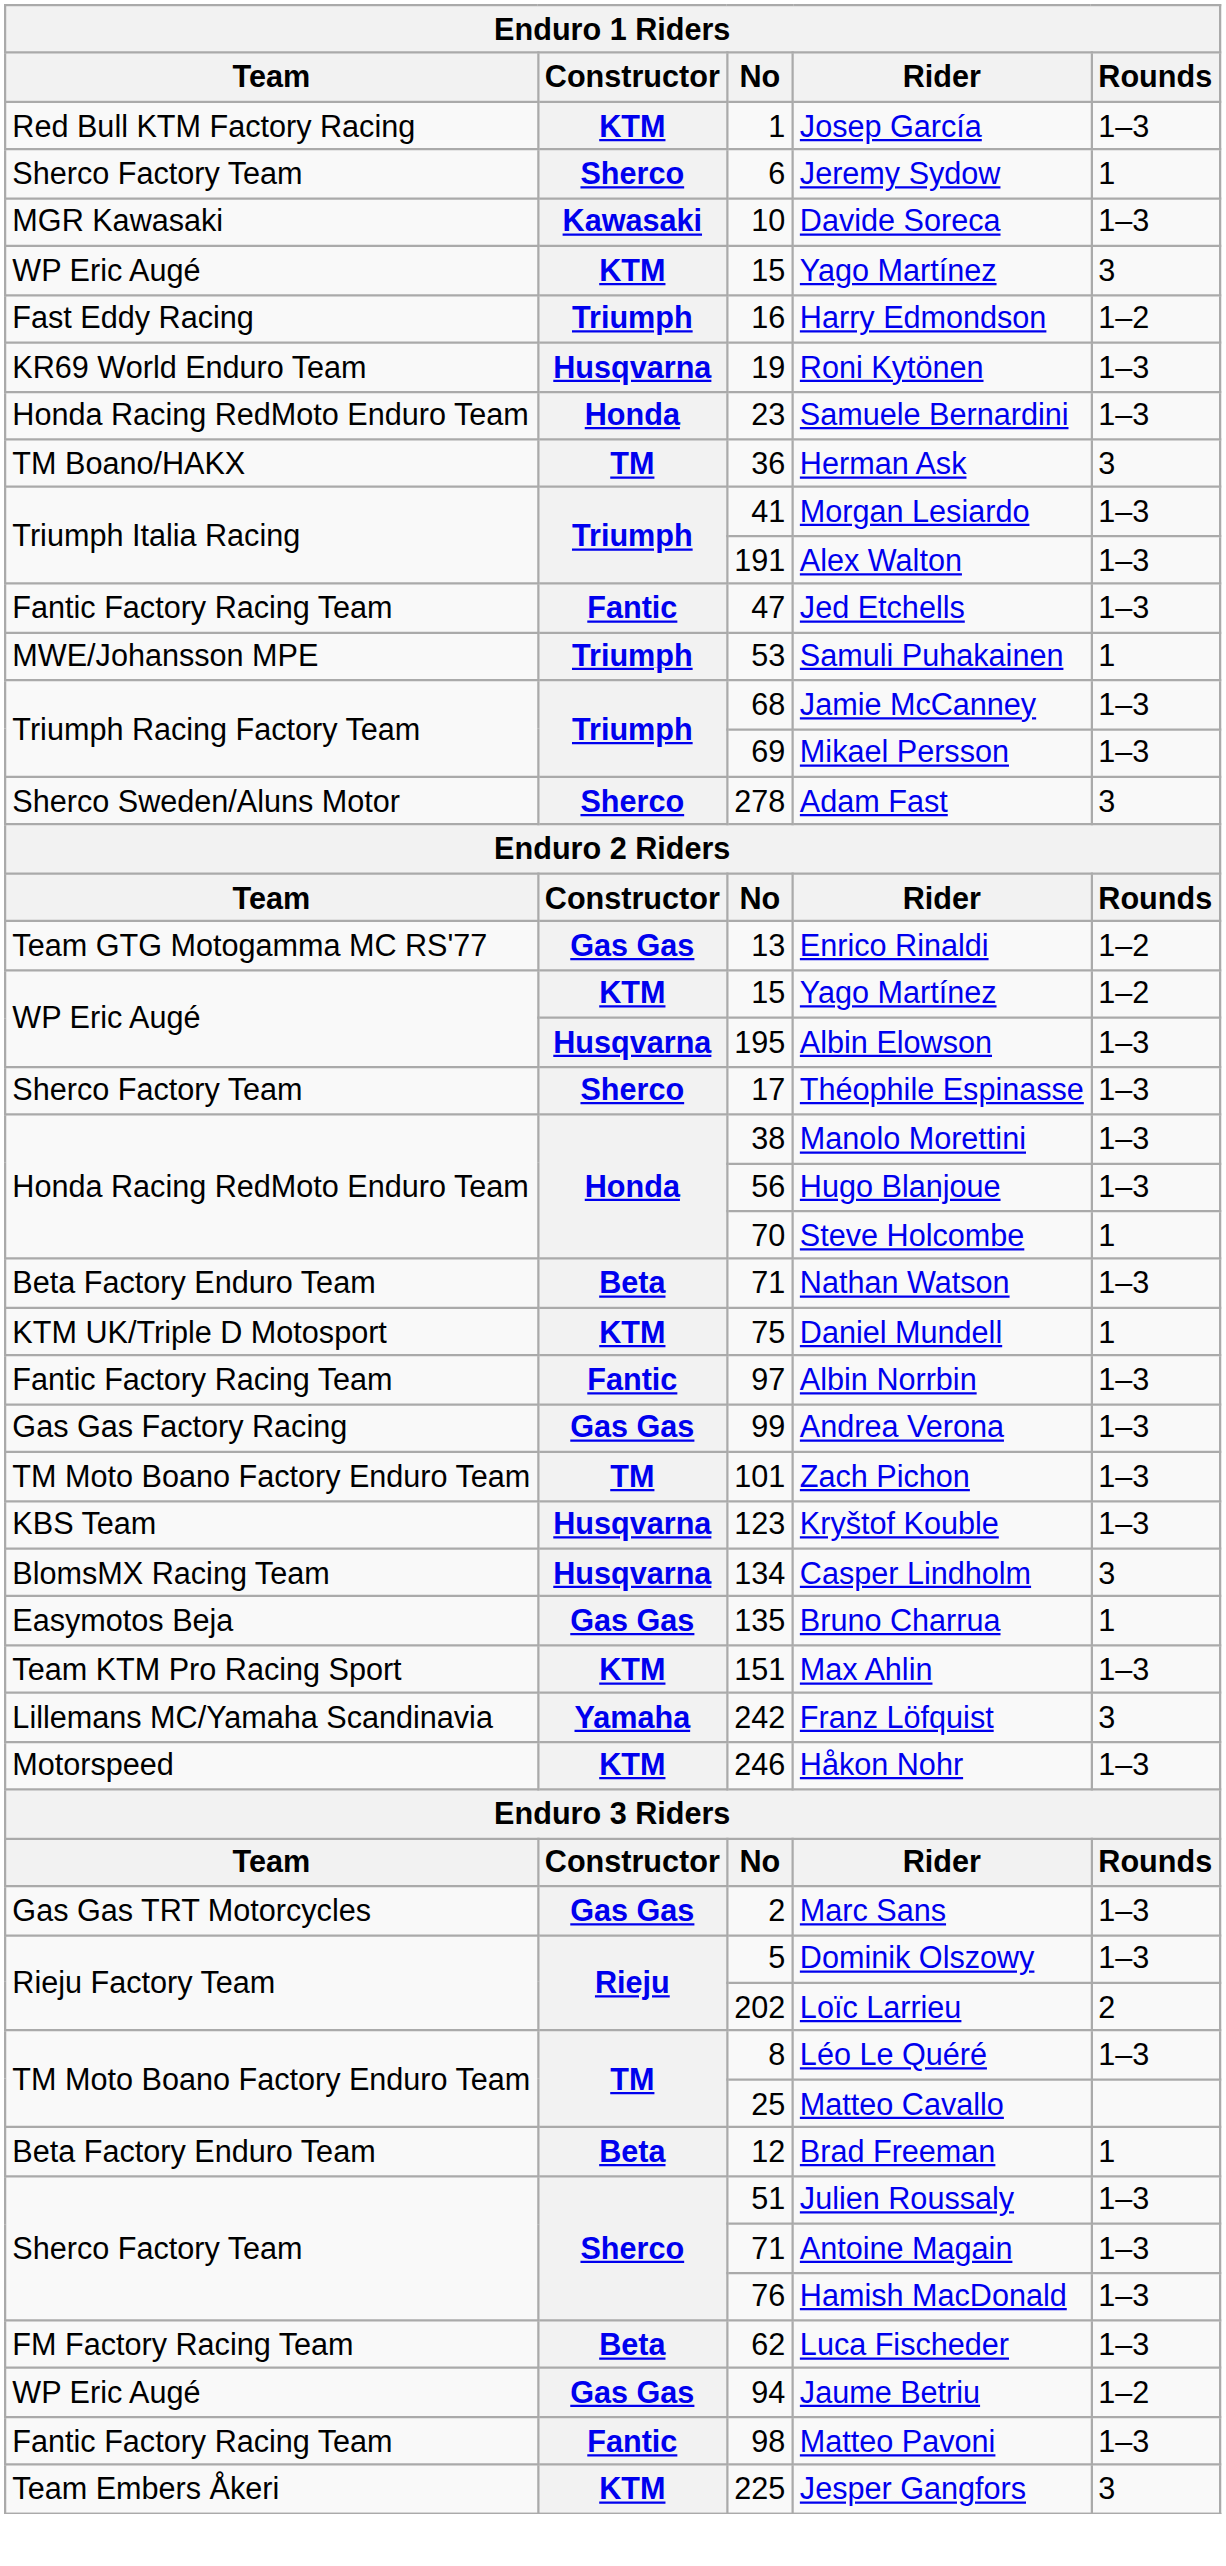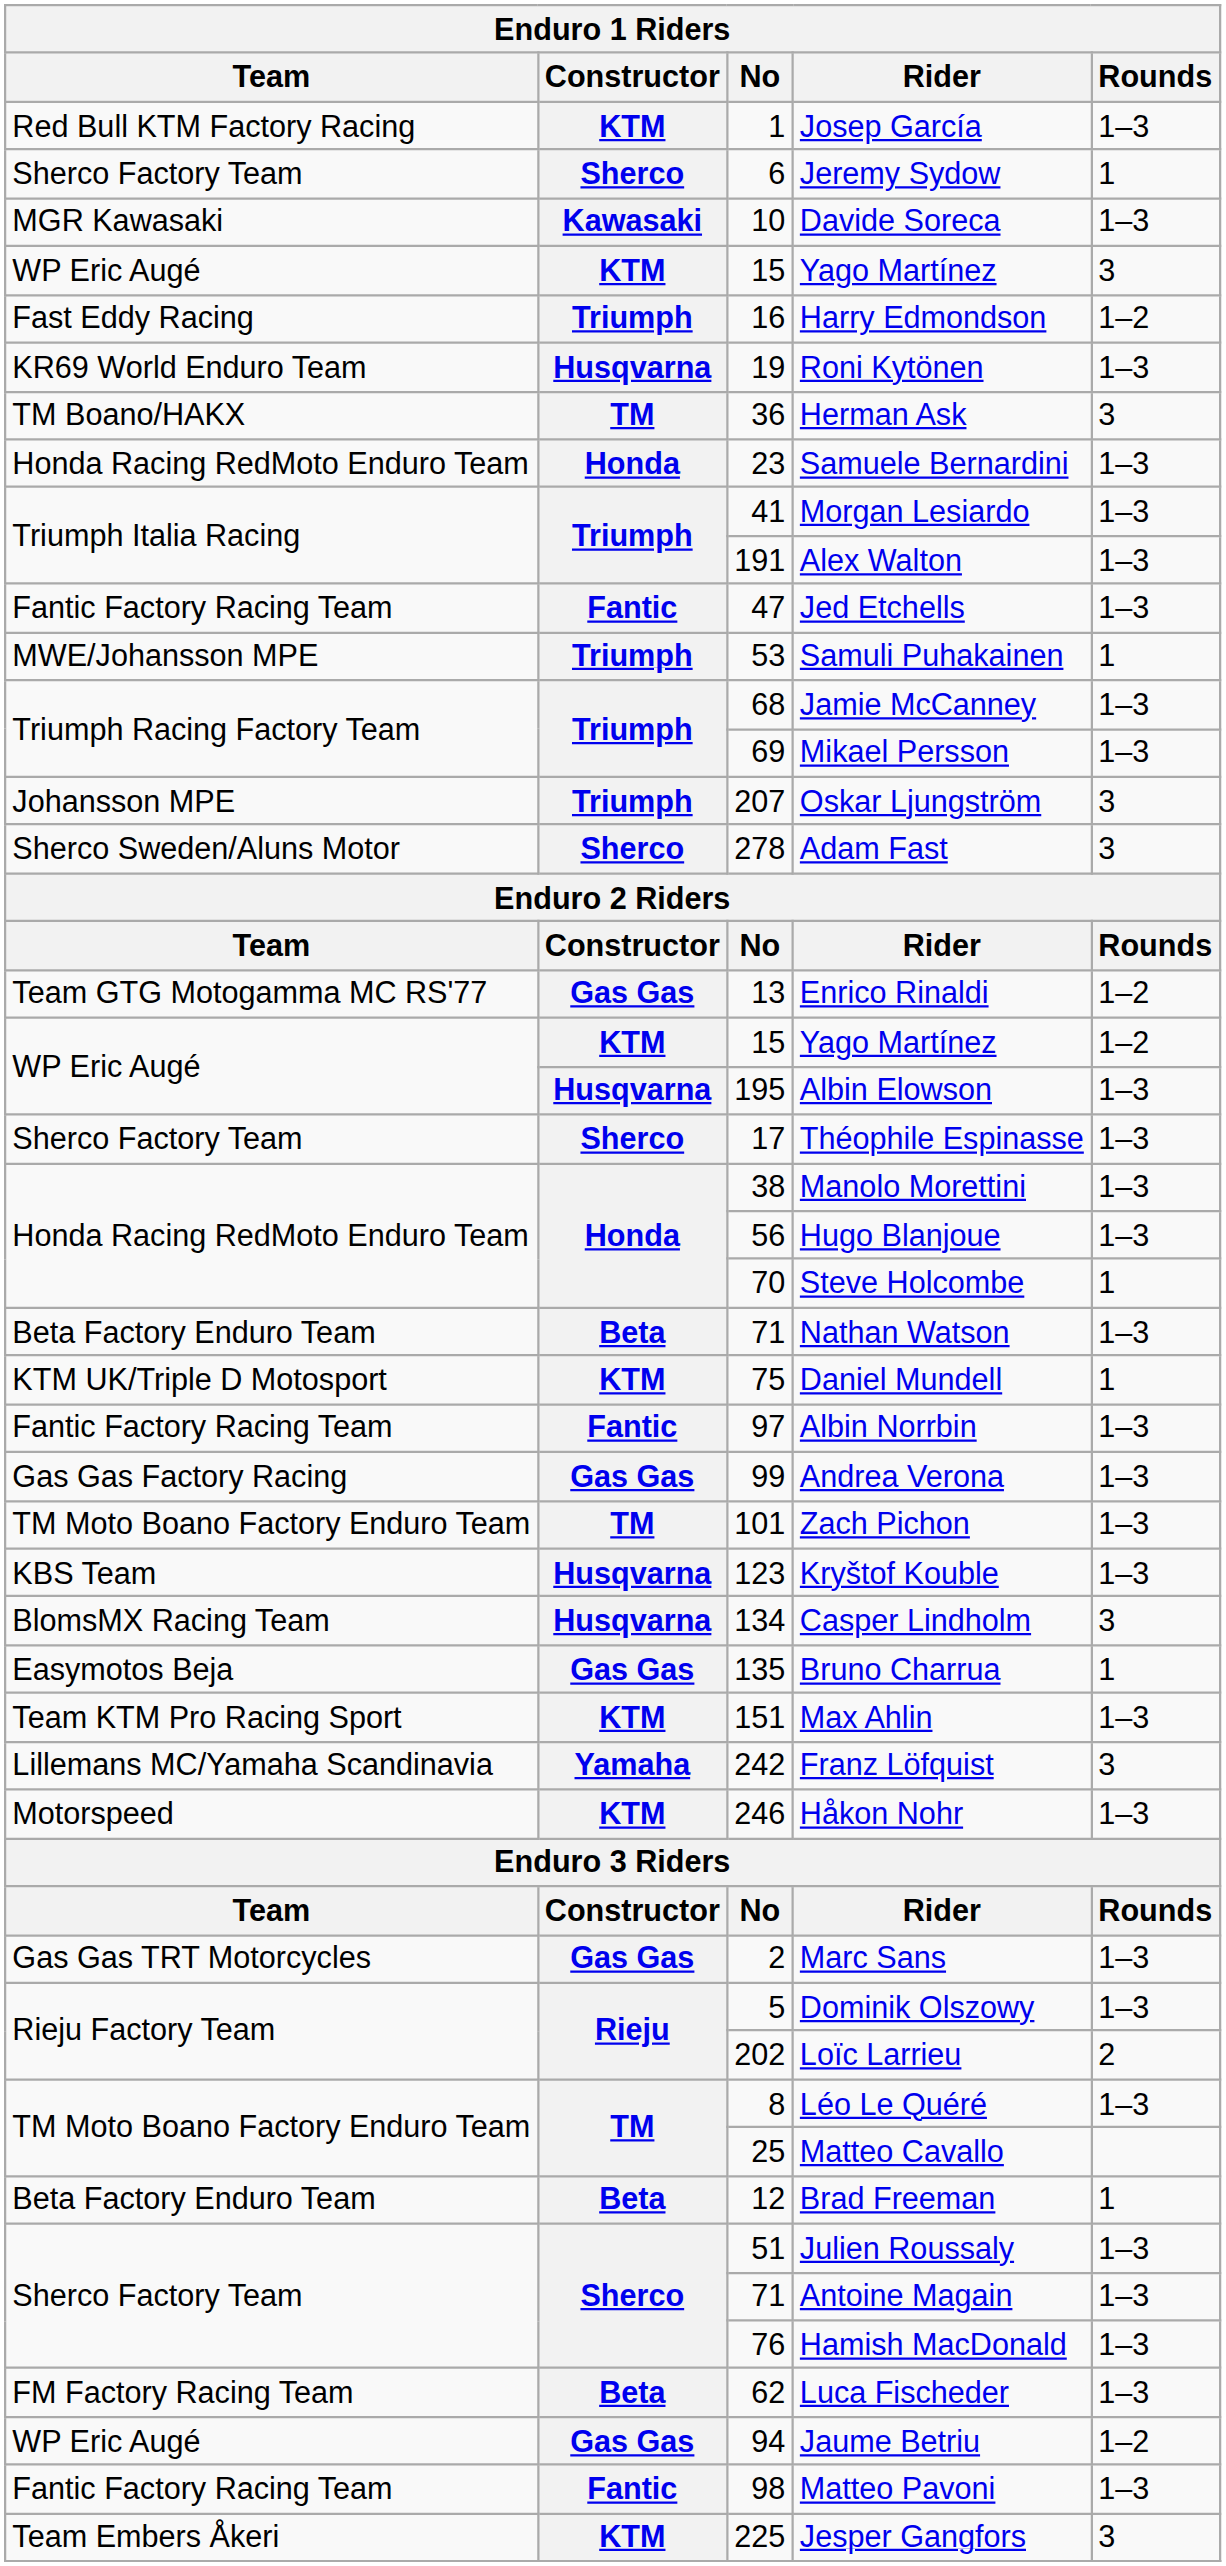 <table class="wikitable" style="font-size: 85%;">
 <tr>
 <th colspan=5><strong>Enduro 1 Riders</strong></th>
 </tr>
 <tr>
 <th>Team</th>
 <th>Constructor</th>
 <th>No</th>
 <th>Rider</th>
 <th>Rounds</th>
 </tr>
 <tr>
 <td>Red Bull KTM Factory Racing</td>
 <th><a href='#'>KTM</a></th>
 <td align="right">1</td>
 <td> <a href='#'>Josep García</a></td>
 <td>1–3</td>
 </tr>
 <tr>
 <td>Sherco Factory Team</td>
 <th><a href='#'>Sherco</a></th>
 <td align="right">6</td>
 <td> <a href='#'>Jeremy Sydow</a></td>
 <td>1</td>
 </tr>
 <tr>
 <td>MGR Kawasaki</td>
 <th><a href='#'>Kawasaki</a></th>
 <td align="right">10</td>
 <td> <a href='#'>Davide Soreca</a></td>
 <td>1–3</td>
 </tr>
 <tr>
 <td>WP Eric Augé</td>
 <th><a href='#'>KTM</a></th>
 <td align="right">15</td>
 <td> <a href='#'>Yago Martínez</a></td>
 <td>3</td>
 </tr>
 <tr>
 <td>Fast Eddy Racing</td>
 <th><a href='#'>Triumph</a></th>
 <td align="right">16</td>
 <td> <a href='#'>Harry Edmondson</a></td>
 <td>1–2</td>
 </tr>
 <tr>
 <td>KR69 World Enduro Team</td>
 <th><a href='#'>Husqvarna</a></th>
 <td align="right">19</td>
 <td> <a href='#'>Roni Kytönen</a></td>
 <td>1–3</td>
 </tr>
 <tr>
+<td>TM Boano/HAKX</td>
+<th><a href='#'>TM</a></th>
+<td align="right">36</td>
+<td> <a href='#'>Herman Ask</a></td>
+<td>3</td>
+</tr>
+<tr>
 <td>Honda Racing RedMoto Enduro Team</td>
 <th><a href='#'>Honda</a></th>
 <td align="right">23</td>
 <td> <a href='#'>Samuele Bernardini</a></td>
 <td>1–3</td>
-</tr>
-<tr>
-<td>TM Boano/HAKX</td>
-<th><a href='#'>TM</a></th>
-<td align="right">36</td>
-<td> <a href='#'>Herman Ask</a></td>
-<td>3</td>
 </tr>
 <tr>
 <td rowspan=2>Triumph Italia Racing</td>
 <th rowspan=2><a href='#'>Triumph</a></th>
 <td align="right">41</td>
 <td> <a href='#'>Morgan Lesiardo</a></td>
 <td>1–3</td>
 </tr>
 <tr>
 <td align="right">191</td>
 <td> <a href='#'>Alex Walton</a></td>
 <td>1–3</td>
 </tr>
 <tr>
 <td>Fantic Factory Racing Team</td>
 <th><a href='#'>Fantic</a></th>
 <td align="right">47</td>
 <td> <a href='#'>Jed Etchells</a></td>
 <td>1–3</td>
 </tr>
 <tr>
 <td>MWE/Johansson MPE</td>
 <th><a href='#'>Triumph</a></th>
 <td align="right">53</td>
 <td> <a href='#'>Samuli Puhakainen</a></td>
 <td>1</td>
 </tr>
 <tr>
 <td rowspan=2>Triumph Racing Factory Team</td>
 <th rowspan=2><a href='#'>Triumph</a></th>
 <td align="right">68</td>
 <td> <a href='#'>Jamie McCanney</a></td>
 <td>1–3</td>
 </tr>
 <tr>
 <td align="right">69</td>
 <td> <a href='#'>Mikael Persson</a></td>
 <td>1–3</td>
+</tr>
+<tr>
+<td>Johansson MPE</td>
+<th><a href='#'>Triumph</a></th>
+<td align="right">207</td>
+<td> <a href='#'>Oskar Ljungström</a></td>
+<td>3</td>
 </tr>
 <tr>
 <td>Sherco Sweden/Aluns Motor</td>
 <th><a href='#'>Sherco</a></th>
 <td align="right">278</td>
 <td> <a href='#'>Adam Fast</a></td>
 <td>3</td>
 </tr>
 <tr>
 <th colspan=5><strong>Enduro 2 Riders</strong></th>
 </tr>
 <tr>
 <th>Team</th>
 <th>Constructor</th>
 <th>No</th>
 <th>Rider</th>
 <th>Rounds</th>
 </tr>
 <tr>
 <td>Team GTG Motogamma MC RS'77</td>
 <th><a href='#'>Gas Gas</a></th>
 <td align="right">13</td>
 <td> <a href='#'>Enrico Rinaldi</a></td>
 <td>1–2</td>
 </tr>
 <tr>
 <td rowspan=2>WP Eric Augé</td>
 <th><a href='#'>KTM</a></th>
 <td align="right">15</td>
 <td> <a href='#'>Yago Martínez</a></td>
 <td>1–2</td>
 </tr>
 <tr>
 <th><a href='#'>Husqvarna</a></th>
 <td align="right">195</td>
 <td> <a href='#'>Albin Elowson</a></td>
 <td>1–3</td>
 </tr>
 <tr>
 <td>Sherco Factory Team</td>
 <th><a href='#'>Sherco</a></th>
 <td align="right">17</td>
 <td> <a href='#'>Théophile Espinasse</a></td>
 <td>1–3</td>
 </tr>
 <tr>
 <td rowspan=3>Honda Racing RedMoto Enduro Team</td>
 <th rowspan=3><a href='#'>Honda</a></th>
 <td align="right">38</td>
 <td> <a href='#'>Manolo Morettini</a></td>
 <td>1–3</td>
 </tr>
 <tr>
 <td align="right">56</td>
 <td> <a href='#'>Hugo Blanjoue</a></td>
 <td>1–3</td>
 </tr>
 <tr>
 <td align="right">70</td>
 <td> <a href='#'>Steve Holcombe</a></td>
 <td>1</td>
 </tr>
 <tr>
 <td>Beta Factory Enduro Team</td>
 <th><a href='#'>Beta</a></th>
 <td align="right">71</td>
 <td> <a href='#'>Nathan Watson</a></td>
 <td>1–3</td>
 </tr>
 <tr>
 <td>KTM UK/Triple D Motosport</td>
 <th><a href='#'>KTM</a></th>
 <td align="right">75</td>
 <td> <a href='#'>Daniel Mundell</a></td>
 <td>1</td>
 </tr>
 <tr>
 <td>Fantic Factory Racing Team</td>
 <th><a href='#'>Fantic</a></th>
 <td align="right">97</td>
 <td> <a href='#'>Albin Norrbin</a></td>
 <td>1–3</td>
 </tr>
 <tr>
 <td>Gas Gas Factory Racing</td>
 <th><a href='#'>Gas Gas</a></th>
 <td align="right">99</td>
 <td> <a href='#'>Andrea Verona</a></td>
 <td>1–3</td>
 </tr>
 <tr>
 <td>TM Moto Boano Factory Enduro Team</td>
 <th><a href='#'>TM</a></th>
 <td align="right">101</td>
 <td> <a href='#'>Zach Pichon</a></td>
 <td>1–3</td>
 </tr>
 <tr>
 <td>KBS Team</td>
 <th><a href='#'>Husqvarna</a></th>
 <td align="right">123</td>
 <td> <a href='#'>Kryštof Kouble</a></td>
 <td>1–3</td>
 </tr>
 <tr>
 <td>BlomsMX Racing Team</td>
 <th><a href='#'>Husqvarna</a></th>
 <td align="right">134</td>
 <td> <a href='#'>Casper Lindholm</a></td>
 <td>3</td>
 </tr>
 <tr>
 <td>Easymotos Beja</td>
 <th><a href='#'>Gas Gas</a></th>
 <td align="right">135</td>
 <td> <a href='#'>Bruno Charrua</a></td>
 <td>1</td>
 </tr>
 <tr>
 <td>Team KTM Pro Racing Sport</td>
 <th><a href='#'>KTM</a></th>
 <td align="right">151</td>
 <td> <a href='#'>Max Ahlin</a></td>
 <td>1–3</td>
 </tr>
 <tr>
 <td>Lillemans MC/Yamaha Scandinavia</td>
 <th><a href='#'>Yamaha</a></th>
 <td align="right">242</td>
 <td> <a href='#'>Franz Löfquist</a></td>
 <td>3</td>
 </tr>
 <tr>
 <td>Motorspeed</td>
 <th><a href='#'>KTM</a></th>
 <td align="right">246</td>
 <td> <a href='#'>Håkon Nohr</a></td>
 <td>1–3</td>
 </tr>
 <tr>
 <th colspan=5><strong>Enduro 3 Riders</strong></th>
 </tr>
 <tr>
 <th>Team</th>
 <th>Constructor</th>
 <th>No</th>
 <th>Rider</th>
 <th>Rounds</th>
 </tr>
 <tr>
 <td>Gas Gas TRT Motorcycles</td>
 <th><a href='#'>Gas Gas</a></th>
 <td align="right">2</td>
 <td> <a href='#'>Marc Sans</a></td>
 <td>1–3</td>
 </tr>
 <tr>
 <td rowspan=2>Rieju Factory Team</td>
 <th rowspan=2><a href='#'>Rieju</a></th>
 <td align="right">5</td>
 <td> <a href='#'>Dominik Olszowy</a></td>
 <td>1–3</td>
 </tr>
 <tr>
 <td align="right">202</td>
 <td> <a href='#'>Loïc Larrieu</a></td>
 <td>2</td>
 </tr>
 <tr>
 <td rowspan=2>TM Moto Boano Factory Enduro Team</td>
 <th rowspan=2><a href='#'>TM</a></th>
 <td align="right">8</td>
 <td> <a href='#'>Léo Le Quéré</a></td>
 <td>1–3</td>
 </tr>
 <tr>
 <td align="right">25</td>
 <td> <a href='#'>Matteo Cavallo</a></td>
 <td></td>
 </tr>
 <tr>
 <td>Beta Factory Enduro Team</td>
 <th><a href='#'>Beta</a></th>
 <td align="right">12</td>
 <td> <a href='#'>Brad Freeman</a></td>
 <td>1</td>
 </tr>
 <tr>
 <td rowspan=3>Sherco Factory Team</td>
 <th rowspan=3><a href='#'>Sherco</a></th>
 <td align="right">51</td>
 <td> <a href='#'>Julien Roussaly</a></td>
 <td>1–3</td>
 </tr>
 <tr>
 <td align="right">71</td>
 <td> <a href='#'>Antoine Magain</a></td>
 <td>1–3</td>
 </tr>
 <tr>
 <td align="right">76</td>
 <td> <a href='#'>Hamish MacDonald</a></td>
 <td>1–3</td>
 </tr>
 <tr>
 <td>FM Factory Racing Team</td>
 <th><a href='#'>Beta</a></th>
 <td align="right">62</td>
 <td> <a href='#'>Luca Fischeder</a></td>
 <td>1–3</td>
 </tr>
 <tr>
 <td>WP Eric Augé</td>
 <th><a href='#'>Gas Gas</a></th>
 <td align="right">94</td>
 <td> <a href='#'>Jaume Betriu</a></td>
 <td>1–2</td>
 </tr>
 <tr>
 <td>Fantic Factory Racing Team</td>
 <th><a href='#'>Fantic</a></th>
 <td align="right">98</td>
 <td> <a href='#'>Matteo Pavoni</a></td>
 <td>1–3</td>
 </tr>
 <tr>
 <td>Team Embers Åkeri</td>
 <th><a href='#'>KTM</a></th>
 <td align="right">225</td>
 <td> <a href='#'>Jesper Gangfors</a></td>
 <td>3</td>
 </tr>
 <tr>
 </tr>
 </table>
